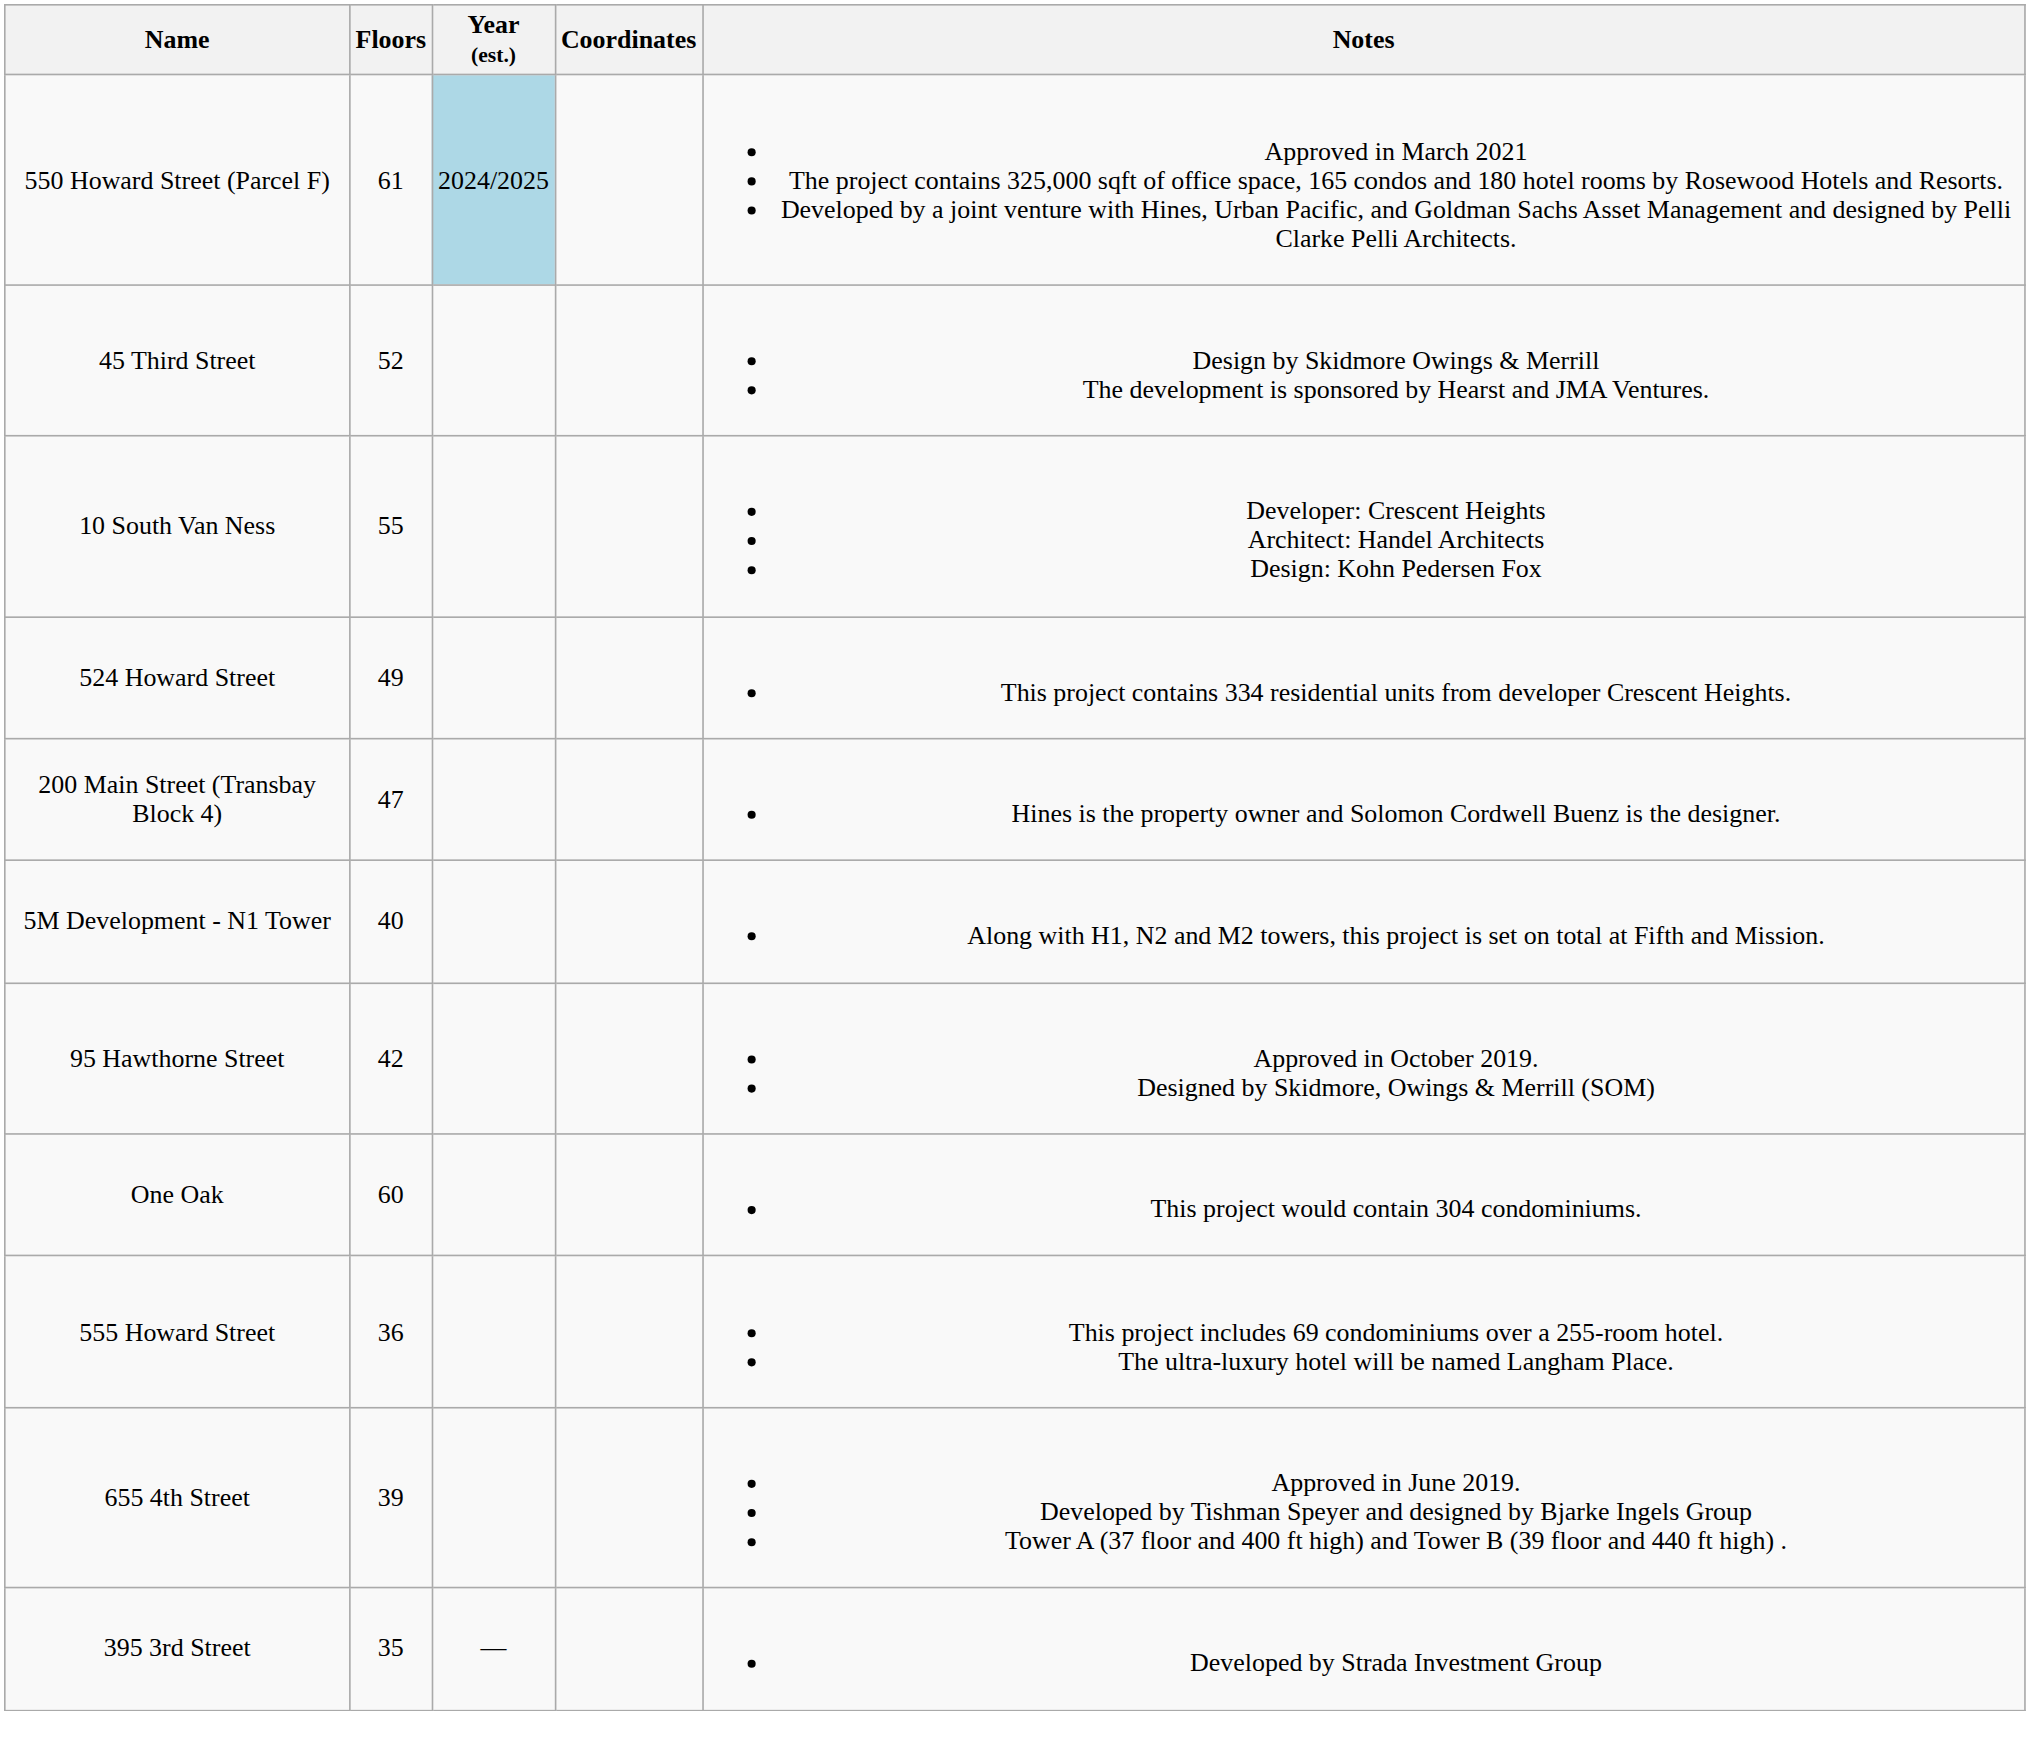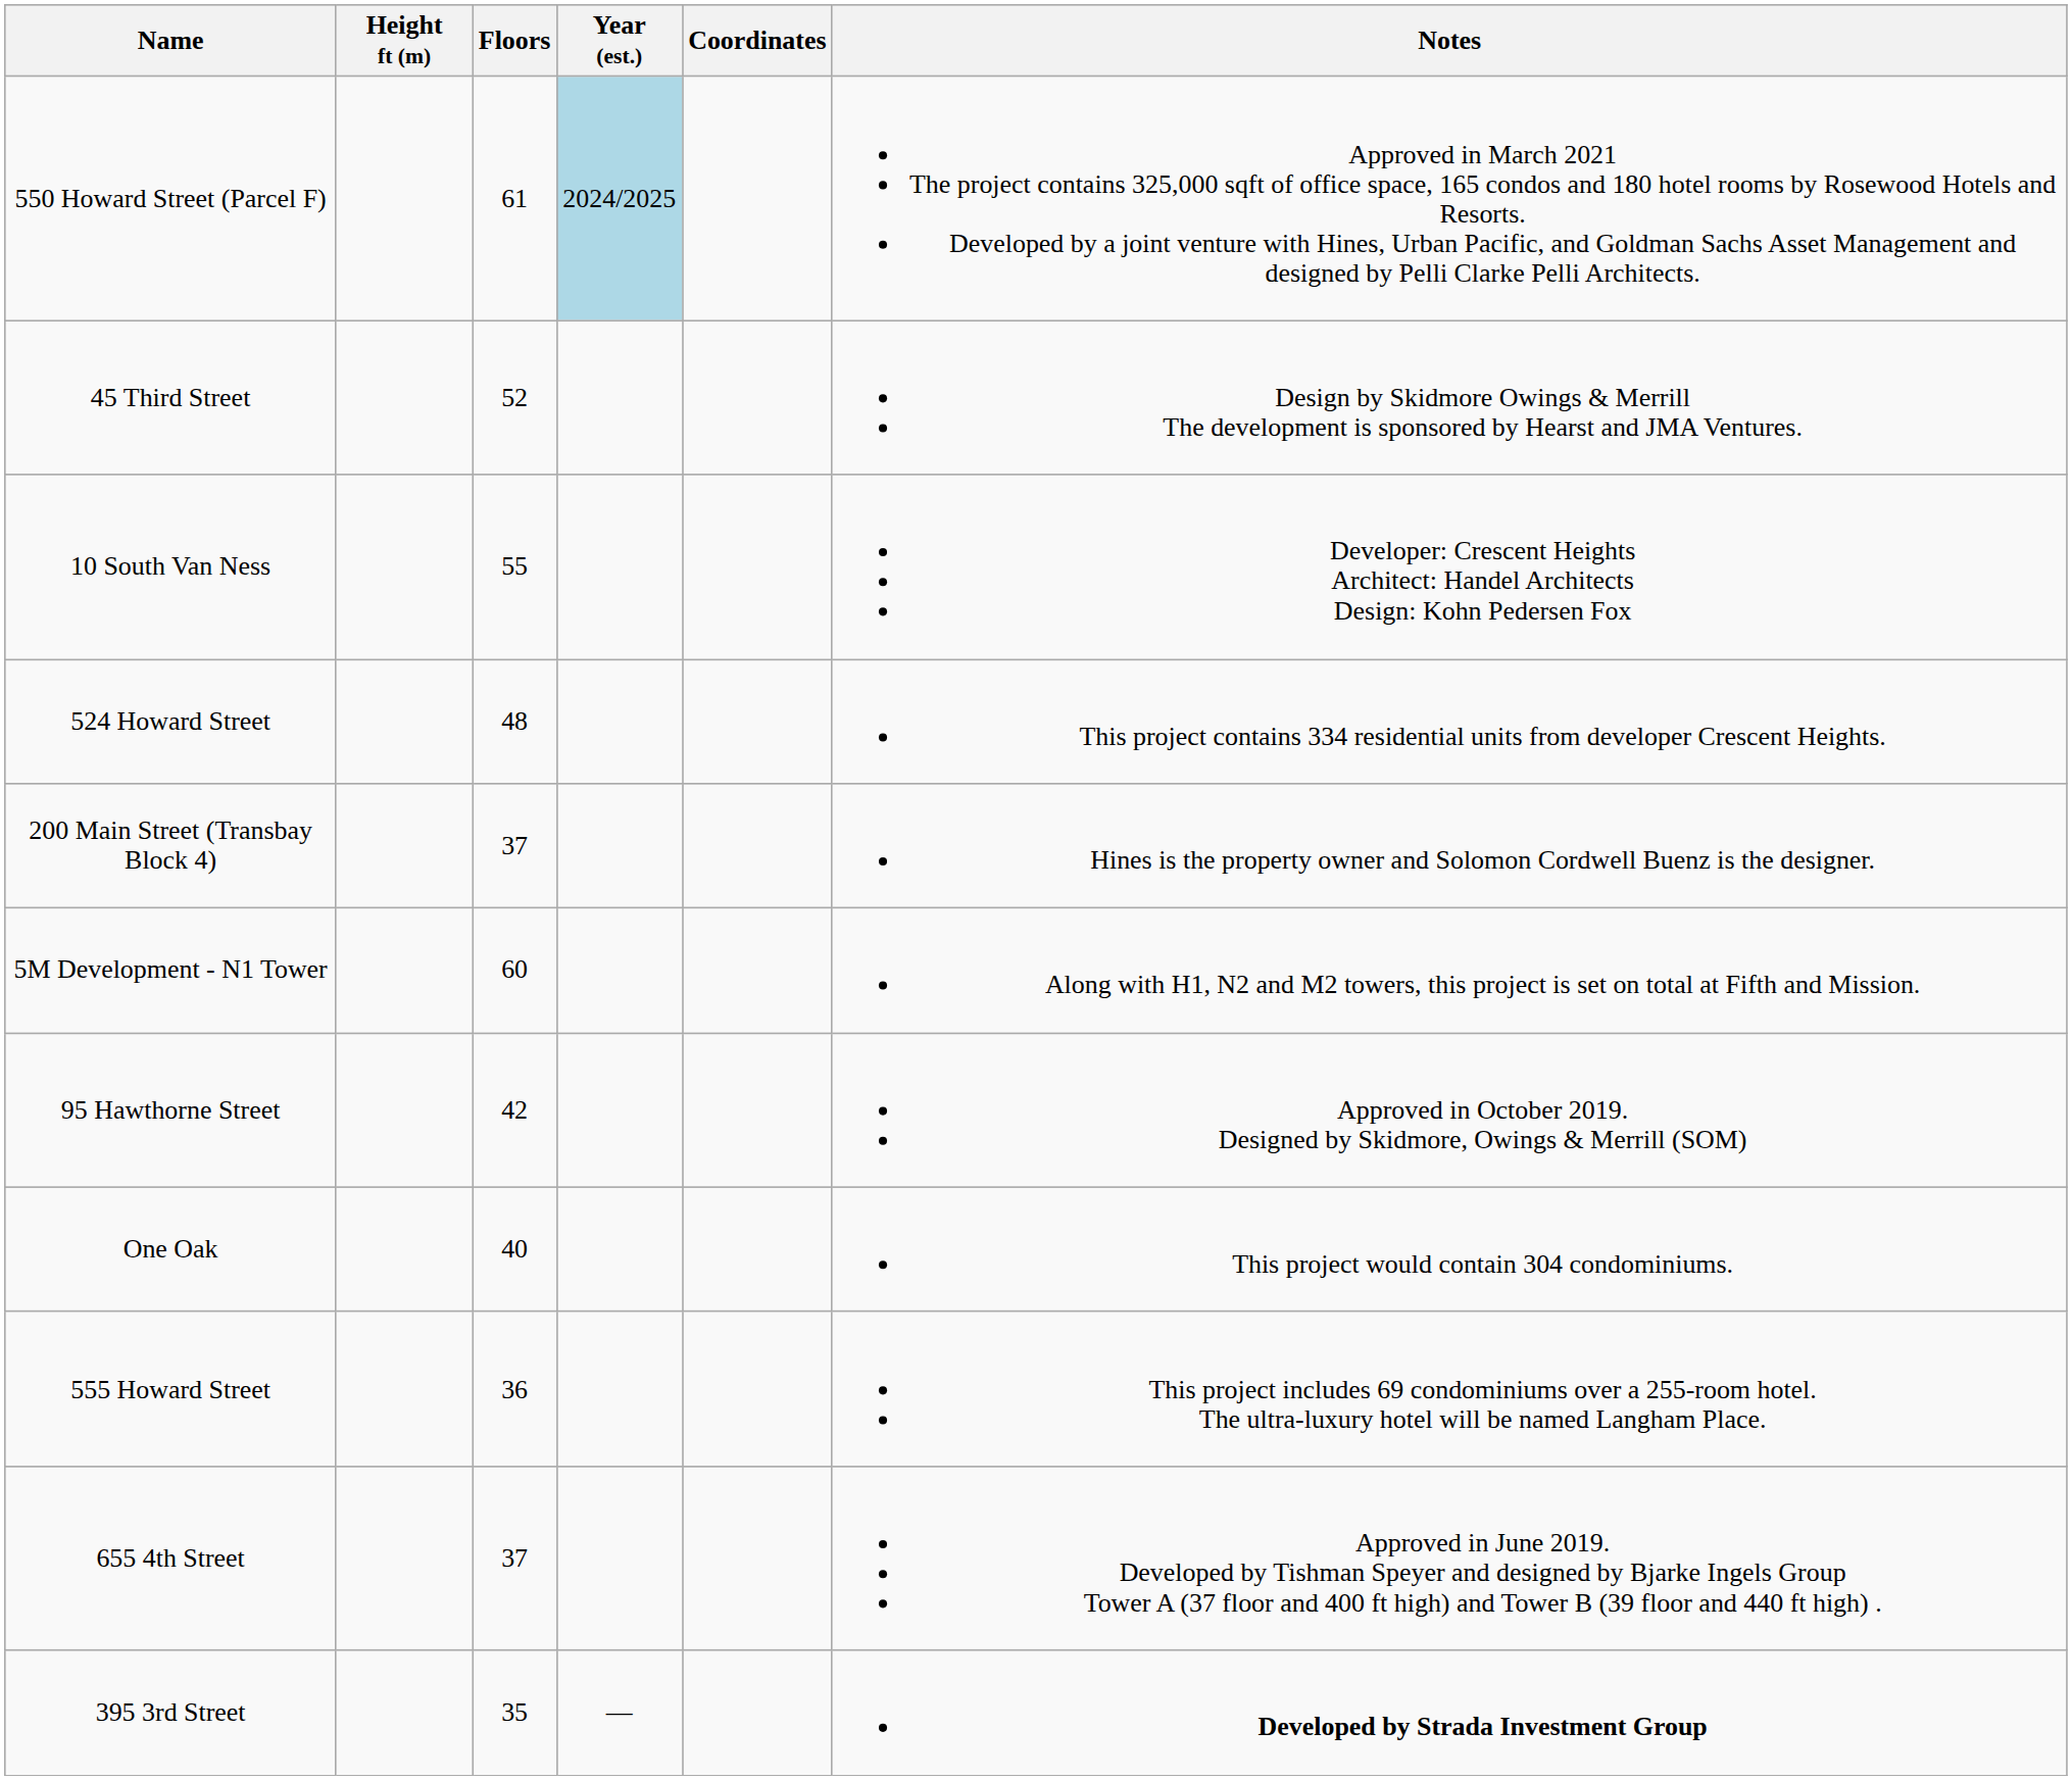 <table class="wikitable sortable" style="text-align: center">
 <tr>
 <th>Name</th>
+<th width="75px">Height<br><small>ft (m)</small></th>
 <th>Floors</th>
 <th>Year<br><small>(est.)</small></th>
 <th>Coordinates</th>
 <th class="unsortable">Notes</th>
 </tr>
 <tr>
 <td>550 Howard Street (Parcel F)</td>
+<td></td>
 <td>61</td>
 <td style="background: lightblue;">2024/2025</td>
 <td></td>
 <td><br><ul><li>Approved in March 2021</li><li>The project contains 325,000 sqft of office space, 165 condos and 180 hotel rooms by Rosewood Hotels and Resorts.</li><li>Developed by a joint venture with Hines, Urban Pacific, and Goldman Sachs Asset Management and designed by Pelli Clarke Pelli Architects.</li></ul></td>
 </tr>
 <tr>
 <td>45 Third Street</td>
+<td></td>
 <td>52</td>
 <td></td>
 <td></td>
 <td><br><ul><li>Design by Skidmore Owings & Merrill</li><li>The development is sponsored by Hearst and JMA Ventures.</li></ul></td>
 </tr>
 <tr>
 <td>10 South Van Ness</td>
+<td></td>
 <td>55</td>
 <td></td>
 <td></td>
 <td><br><ul><li>Developer: Crescent Heights</li><li>Architect: Handel Architects</li><li>Design: Kohn Pedersen Fox</li></ul></td>
 </tr>
 <tr>
 <td>524 Howard Street</td>
-<td>49</td>
+<td></td>
+<td>48</td>
 <td></td>
 <td></td>
 <td><br><ul><li>This project contains 334 residential units from developer Crescent Heights.</li></ul></td>
 </tr>
 <tr>
 <td>200 Main Street (Transbay Block 4)</td>
-<td>47</td>
+<td></td>
+<td>37</td>
 <td></td>
 <td></td>
 <td><br><ul><li>Hines is the property owner and Solomon Cordwell Buenz is the designer.</li></ul></td>
 </tr>
 <tr>
 <td>5M Development - N1 Tower</td>
-<td>40</td>
+<td></td>
+<td>60</td>
 <td></td>
 <td></td>
 <td><br><ul><li>Along with H1, N2 and M2 towers, this project is set on total  at Fifth and Mission.</li></ul></td>
 </tr>
 <tr>
 <td>95 Hawthorne Street</td>
+<td></td>
 <td>42</td>
 <td></td>
 <td></td>
 <td><br><ul><li>Approved in October 2019.</li><li>Designed by Skidmore, Owings & Merrill (SOM)</li></ul></td>
 </tr>
 <tr>
 <td>One Oak</td>
-<td>60</td>
+<td></td>
+<td>40</td>
 <td></td>
 <td></td>
 <td><br><ul><li>This project would contain 304 condominiums.</li></ul></td>
 </tr>
 <tr>
 <td>555 Howard Street</td>
+<td></td>
 <td>36</td>
 <td></td>
 <td></td>
 <td><br><ul><li>This project includes 69 condominiums over a 255-room hotel.</li><li>The ultra-luxury hotel will be named Langham Place.</li></ul></td>
 </tr>
 <tr>
 <td>655 4th Street</td>
-<td>39</td>
+<td></td>
+<td>37</td>
 <td></td>
 <td></td>
 <td><br><ul><li>Approved in June 2019.</li><li>Developed by Tishman Speyer and designed by Bjarke Ingels Group</li><li>Tower A (37 floor and 400 ft high) and Tower B (39 floor and 440 ft high) .</li></ul></td>
 </tr>
 <tr>
 <td>395 3rd Street</td>
+<td></td>
 <td>35</td>
 <td>—</td>
 <td></td>
-<td><br><ul><li>Developed by Strada Investment Group</li></ul></td>
+<td><strong><br><ul><li>Developed by Strada Investment Group</li></ul></strong></td>
 </tr>
 </table>
